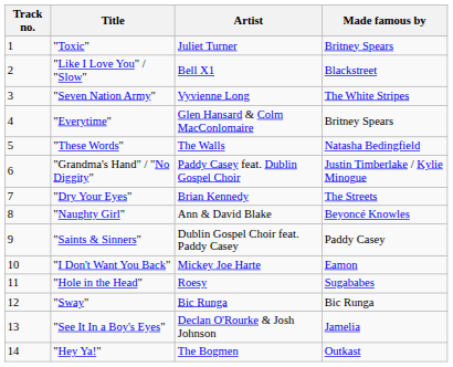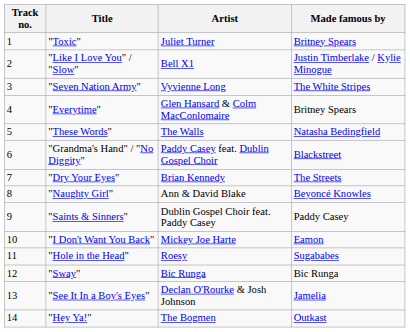 <table class="wikitable">
 <tr>
 <th>Track no.</th>
 <th>Title</th>
 <th>Artist</th>
 <th>Made famous by</th>
 </tr>
 <tr>
 <td>1</td>
 <td>"<a href='#'>Toxic</a>"</td>
 <td><a href='#'>Juliet Turner</a></td>
 <td><a href='#'>Britney Spears</a></td>
 </tr>
 <tr>
 <td>2</td>
 <td>"<a href='#'>Like I Love You</a>" / "<a href='#'>Slow</a>"</td>
 <td><a href='#'>Bell X1</a></td>
-<td><a href='#'>Blackstreet</a></td>
+<td><a href='#'>Justin Timberlake</a> / <a href='#'>Kylie Minogue</a></td>
 </tr>
 <tr>
 <td>3</td>
 <td>"<a href='#'>Seven Nation Army</a>"</td>
 <td><a href='#'>Vyvienne Long</a></td>
 <td><a href='#'>The White Stripes</a></td>
 </tr>
 <tr>
 <td>4</td>
 <td>"<a href='#'>Everytime</a>"</td>
 <td><a href='#'>Glen Hansard</a> & <a href='#'>Colm MacConlomaire</a></td>
 <td>Britney Spears</td>
 </tr>
 <tr>
 <td>5</td>
 <td>"<a href='#'>These Words</a>"</td>
 <td><a href='#'>The Walls</a></td>
 <td><a href='#'>Natasha Bedingfield</a></td>
 </tr>
 <tr>
 <td>6</td>
 <td>"Grandma's Hand" / "<a href='#'>No Diggity</a>"</td>
 <td><a href='#'>Paddy Casey</a> feat. <a href='#'>Dublin Gospel Choir</a></td>
-<td><a href='#'>Justin Timberlake</a> / <a href='#'>Kylie Minogue</a></td>
+<td><a href='#'>Blackstreet</a></td>
 </tr>
 <tr>
 <td>7</td>
 <td>"<a href='#'>Dry Your Eyes</a>"</td>
 <td><a href='#'>Brian Kennedy</a></td>
 <td><a href='#'>The Streets</a></td>
 </tr>
 <tr>
 <td>8</td>
 <td>"<a href='#'>Naughty Girl</a>"</td>
 <td>Ann & David Blake</td>
 <td><a href='#'>Beyoncé Knowles</a></td>
 </tr>
 <tr>
 <td>9</td>
 <td>"<a href='#'>Saints & Sinners</a>"</td>
 <td>Dublin Gospel Choir feat. Paddy Casey</td>
 <td>Paddy Casey</td>
 </tr>
 <tr>
 <td>10</td>
 <td>"<a href='#'>I Don't Want You Back</a>"</td>
 <td><a href='#'>Mickey Joe Harte</a></td>
 <td><a href='#'>Eamon</a></td>
 </tr>
 <tr>
 <td>11</td>
 <td>"<a href='#'>Hole in the Head</a>"</td>
 <td><a href='#'>Roesy</a></td>
 <td><a href='#'>Sugababes</a></td>
 </tr>
 <tr>
 <td>12</td>
 <td>"<a href='#'>Sway</a>"</td>
 <td><a href='#'>Bic Runga</a></td>
 <td>Bic Runga</td>
 </tr>
 <tr>
 <td>13</td>
 <td>"<a href='#'>See It In a Boy's Eyes</a>"</td>
 <td><a href='#'>Declan O'Rourke</a> & Josh Johnson</td>
 <td><a href='#'>Jamelia</a></td>
 </tr>
 <tr>
 <td>14</td>
 <td>"<a href='#'>Hey Ya!</a>"</td>
 <td><a href='#'>The Bogmen</a></td>
 <td><a href='#'>Outkast</a></td>
 </tr>
 </table>
